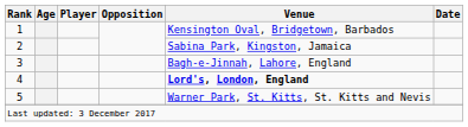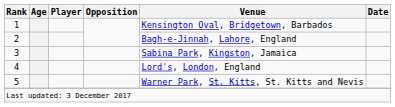 <table class="wikitable plainrowheaders sortable">
 <tr>
 <th scope=col>Rank</th>
 <th scope=col>Age</th>
 <th scope=col>Player</th>
 <th scope=col>Opposition</th>
 <th scope=col>Venue</th>
 <th scope=col>Date</th>
 </tr>
 <tr>
 <td align=center>1</td>
 <th scope=row style=text-align:center;></th>
 <td></td>
 <td rowspan=2></td>
 <td><a href='#'>Kensington Oval</a>, <a href='#'>Bridgetown</a>, Barbados</td>
 <td></td>
 </tr>
 <tr>
 <td align=center>2</td>
 <th scope=row style=text-align:center;></th>
 <td></td>
-<td><a href='#'>Sabina Park</a>, <a href='#'>Kingston</a>, Jamaica</td>
+<td><a href='#'>Bagh-e-Jinnah</a>, <a href='#'>Lahore</a>, England</td>
 <td></td>
 </tr>
 <tr>
 <td align=center>3</td>
 <th scope=row style=text-align:center;></th>
 <td></td>
 <td></td>
-<td><a href='#'>Bagh-e-Jinnah</a>, <a href='#'>Lahore</a>, England</td>
+<td><a href='#'>Sabina Park</a>, <a href='#'>Kingston</a>, Jamaica</td>
 <td></td>
 </tr>
 <tr>
 <td align=center>4</td>
 <th scope=row style=text-align:center;></th>
 <td></td>
 <td></td>
-<td><strong><a href='#'>Lord's</a>, <a href='#'>London</a>, England</strong></td>
+<td><a href='#'>Lord's</a>, <a href='#'>London</a>, England</td>
 <td></td>
 </tr>
 <tr>
 <td align=center>5</td>
 <th scope=row style=text-align:center;></th>
 <td></td>
 <td></td>
 <td><a href='#'>Warner Park</a>, <a href='#'>St. Kitts</a>, St. Kitts and Nevis</td>
 <td></td>
 </tr>
 <tr>
 </tr>
 <tr class=sortbottom>
 <td colspan=7><small>Last updated: 3 December 2017</small></td>
 </tr>
 </table>
